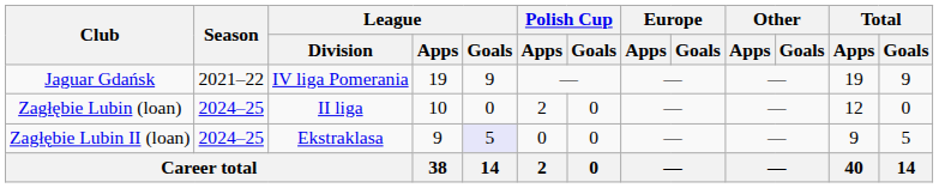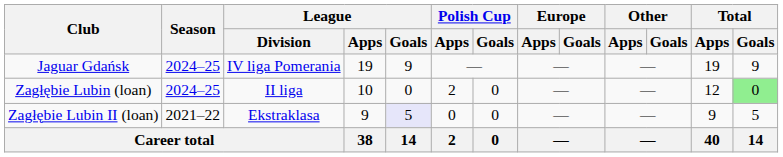 <table class="wikitable" style="text-align: center;">
 <tr>
 <th rowspan="2">Club</th>
 <th rowspan="2">Season</th>
 <th colspan="3">League</th>
 <th colspan="2"><a href='#'>Polish Cup</a></th>
 <th colspan="2">Europe</th>
 <th colspan="2">Other</th>
 <th colspan="2">Total</th>
 </tr>
 <tr>
 <th>Division</th>
 <th>Apps</th>
 <th>Goals</th>
 <th>Apps</th>
 <th>Goals</th>
 <th>Apps</th>
 <th>Goals</th>
 <th>Apps</th>
 <th>Goals</th>
 <th>Apps</th>
 <th>Goals</th>
 </tr>
 <tr>
 <td><a href='#'>Jaguar Gdańsk</a></td>
-<td>2021–22</td>
+<td><a href='#'>2024–25</a></td>
 <td><a href='#'>IV liga Pomerania</a></td>
 <td>19</td>
 <td>9</td>
 <td colspan="2">—</td>
 <td colspan="2">—</td>
 <td colspan="2">—</td>
 <td>19</td>
 <td>9</td>
 </tr>
 <tr>
 <td><a href='#'>Zagłębie Lubin</a> (loan)</td>
 <td><a href='#'>2024–25</a></td>
 <td><a href='#'>II liga</a></td>
 <td>10</td>
 <td>0</td>
 <td>2</td>
 <td>0</td>
 <td colspan="2">—</td>
 <td colspan="2">—</td>
 <td>12</td>
-<td>0</td>
+<td style="background: lightgreen;">0</td>
 </tr>
 <tr>
 <td><a href='#'>Zagłębie Lubin II</a> (loan)</td>
-<td><a href='#'>2024–25</a></td>
+<td>2021–22</td>
 <td><a href='#'>Ekstraklasa</a></td>
 <td>9</td>
 <td style="background: lavender;">5</td>
 <td>0</td>
 <td>0</td>
 <td colspan="2">—</td>
 <td colspan="2">—</td>
 <td>9</td>
 <td>5</td>
 </tr>
 <tr>
 <th colspan="3">Career total</th>
 <th>38</th>
 <th>14</th>
 <th>2</th>
 <th>0</th>
 <th colspan="2">—</th>
 <th colspan="2">—</th>
 <th>40</th>
 <th>14</th>
 </tr>
 </table>
